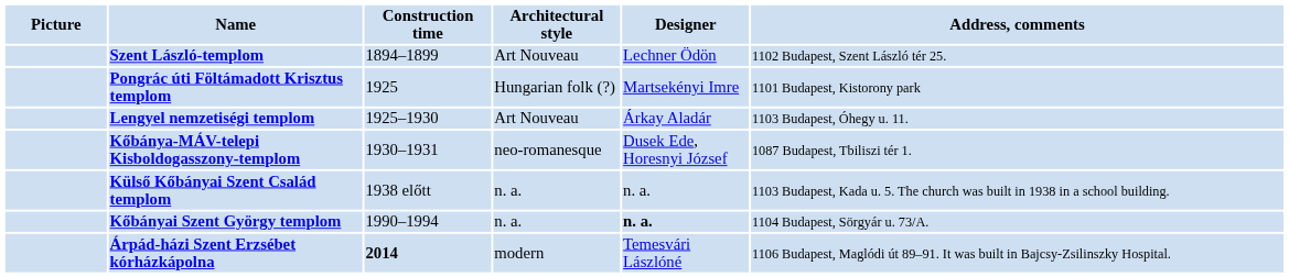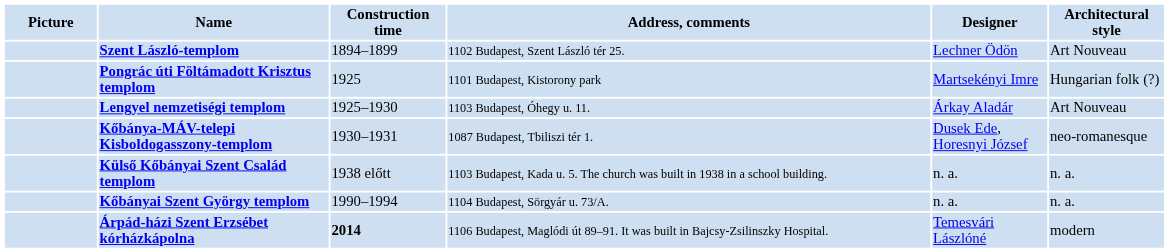 <table width="100%">
 <tr>
 <th bgcolor="#CEDFF2" width="8%">Picture</th>
 <th bgcolor="#CEDFF2" width="20%">Name</th>
 <th bgcolor="#CEDFF2" width="10%">Construction time</th>
+<th bgcolor="#CEDFF2" width="42%">Address, comments</th>
+<th bgcolor="#CEDFF2" width="10%">Designer</th>
 <th bgcolor="#CEDFF2" width="10%">Architectural style</th>
-<th bgcolor="#CEDFF2" width="10%">Designer</th>
-<th bgcolor="#CEDFF2" width="42%">Address, comments</th>
 </tr>
 <tr>
 <td bgcolor="#CEDFF2"></td>
 <td bgcolor="#CEDFF2"><strong><a href='#'>Szent László-templom</a></strong></td>
 <td bgcolor="#CEDFF2">1894–1899</td>
+<td bgcolor="#CEDFF2"><small>1102 Budapest, Szent László tér 25. </small></td>
+<td bgcolor="#CEDFF2"><a href='#'>Lechner Ödön</a></td>
 <td bgcolor="#CEDFF2">Art Nouveau</td>
-<td bgcolor="#CEDFF2"><a href='#'>Lechner Ödön</a></td>
-<td bgcolor="#CEDFF2"><small>1102 Budapest, Szent László tér 25. </small></td>
 </tr>
 <tr>
 <td bgcolor="#CEDFF2"></td>
 <td bgcolor="#CEDFF2"><strong><a href='#'>Pongrác úti Föltámadott Krisztus templom</a></strong></td>
 <td bgcolor="#CEDFF2">1925</td>
+<td bgcolor="#CEDFF2"><small>1101 Budapest, Kistorony park </small></td>
+<td bgcolor="#CEDFF2"><a href='#'>Martsekényi Imre</a></td>
 <td bgcolor="#CEDFF2">Hungarian folk (?)</td>
-<td bgcolor="#CEDFF2"><a href='#'>Martsekényi Imre</a></td>
-<td bgcolor="#CEDFF2"><small>1101 Budapest, Kistorony park </small></td>
 </tr>
 <tr>
 <td bgcolor="#CEDFF2"></td>
 <td bgcolor="#CEDFF2"><strong><a href='#'>Lengyel nemzetiségi templom</a></strong></td>
 <td bgcolor="#CEDFF2">1925–1930</td>
+<td bgcolor="#CEDFF2"><small>	1103 Budapest, Óhegy u. 11. </small></td>
+<td bgcolor="#CEDFF2"><a href='#'>Árkay Aladár</a></td>
 <td bgcolor="#CEDFF2">Art Nouveau</td>
-<td bgcolor="#CEDFF2"><a href='#'>Árkay Aladár</a></td>
-<td bgcolor="#CEDFF2"><small>	1103 Budapest, Óhegy u. 11. </small></td>
 </tr>
 <tr>
 <td bgcolor="#CEDFF2"></td>
 <td bgcolor="#CEDFF2"><strong><a href='#'>Kőbánya-MÁV-telepi Kisboldogasszony-templom</a></strong></td>
 <td bgcolor="#CEDFF2">1930–1931</td>
+<td bgcolor="#CEDFF2"><small>1087 Budapest, Tbiliszi tér 1. </small></td>
+<td bgcolor="#CEDFF2"><a href='#'>Dusek Ede</a>, <a href='#'>Horesnyi József</a></td>
 <td bgcolor="#CEDFF2">neo-romanesque</td>
-<td bgcolor="#CEDFF2"><a href='#'>Dusek Ede</a>, <a href='#'>Horesnyi József</a></td>
-<td bgcolor="#CEDFF2"><small>1087 Budapest, Tbiliszi tér 1. </small></td>
 </tr>
 <tr>
 <td bgcolor="#CEDFF2"></td>
 <td bgcolor="#CEDFF2"><strong><a href='#'>Külső Kőbányai Szent Család templom</a></strong></td>
 <td bgcolor="#CEDFF2">1938 előtt</td>
+<td bgcolor="#CEDFF2"><small>1103 Budapest, Kada u. 5. The church was built in 1938 in a school building. </small></td>
 <td bgcolor="#CEDFF2">n. a.</td>
 <td bgcolor="#CEDFF2">n. a.</td>
-<td bgcolor="#CEDFF2"><small>1103 Budapest, Kada u. 5. The church was built in 1938 in a school building. </small></td>
 </tr>
 <tr>
 <td bgcolor="#CEDFF2"></td>
 <td bgcolor="#CEDFF2"><strong><a href='#'>Kőbányai Szent György templom</a></strong></td>
 <td bgcolor="#CEDFF2">1990–1994</td>
+<td bgcolor="#CEDFF2"><small>1104 Budapest, Sörgyár u. 73/A. </small></td>
 <td bgcolor="#CEDFF2">n. a.</td>
-<td bgcolor="#CEDFF2"><strong>n. a.</strong></td>
-<td bgcolor="#CEDFF2"><small>1104 Budapest, Sörgyár u. 73/A. </small></td>
+<td bgcolor="#CEDFF2">n. a.</td>
 </tr>
 <tr>
 <td bgcolor="#CEDFF2"></td>
 <td bgcolor="#CEDFF2"><strong><a href='#'>Árpád-házi Szent Erzsébet kórházkápolna</a></strong></td>
 <td bgcolor="#CEDFF2"><strong>2014</strong></td>
+<td bgcolor="#CEDFF2"><small>1106 Budapest, Maglódi út 89–91. It was built in Bajcsy-Zsilinszky Hospital.</small></td>
+<td bgcolor="#CEDFF2"><a href='#'>Temesvári Lászlóné</a></td>
 <td bgcolor="#CEDFF2">modern</td>
-<td bgcolor="#CEDFF2"><a href='#'>Temesvári Lászlóné</a></td>
-<td bgcolor="#CEDFF2"><small>1106 Budapest, Maglódi út 89–91. It was built in Bajcsy-Zsilinszky Hospital.</small></td>
 </tr>
 </table>
